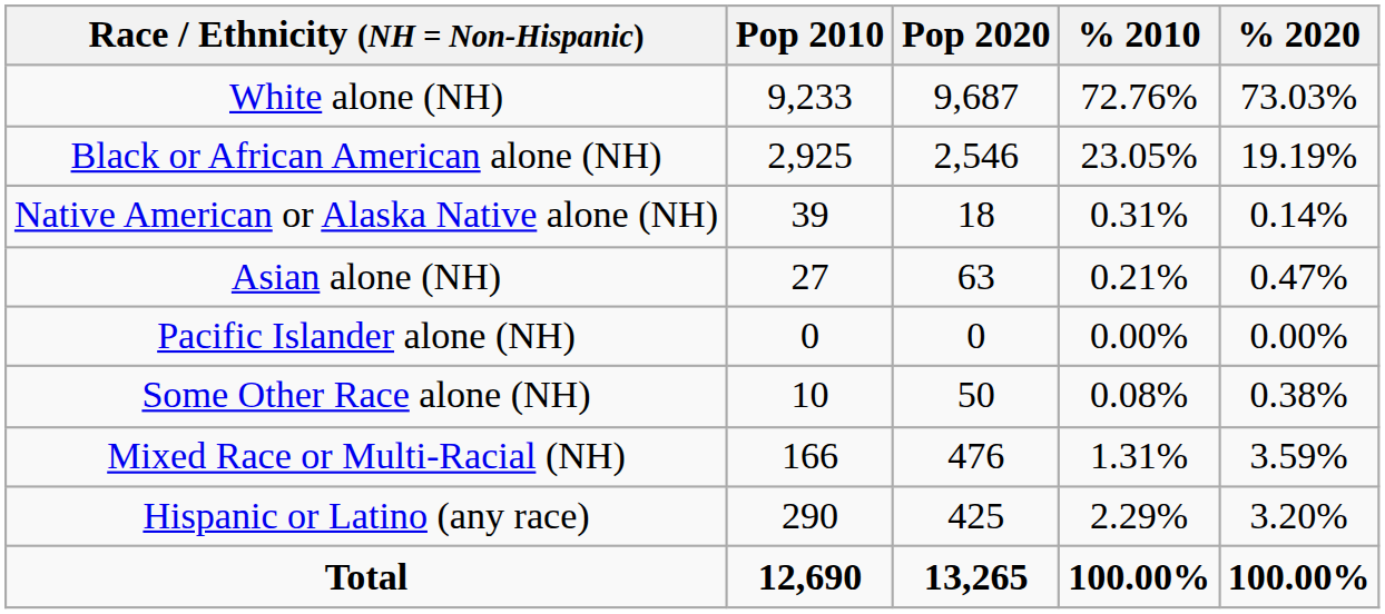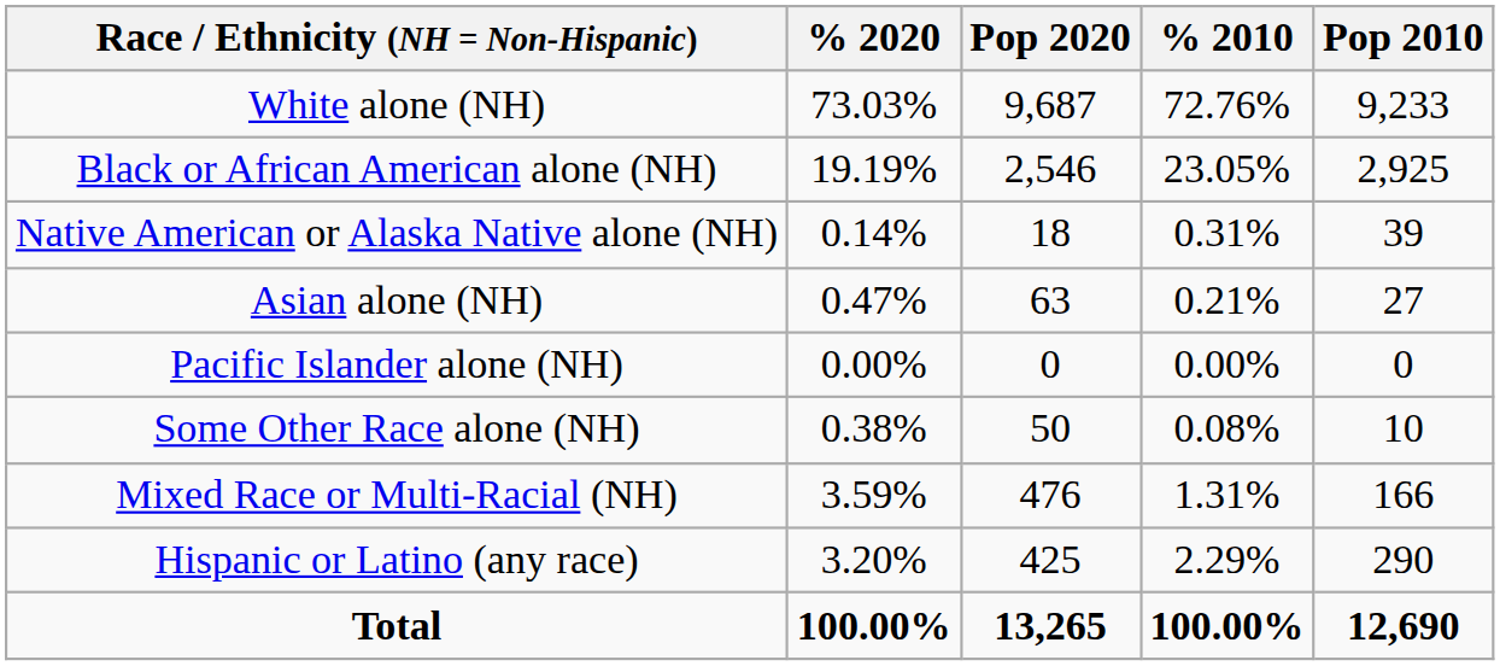 <table class="wikitable" style="text-align:center;">
 <tr>
 <th>Race / Ethnicity <small>(<em>NH = Non-Hispanic</em>)</small></th>
-<th>Pop 2010</th>
+<th>% 2020</th>
 <th>Pop 2020</th>
 <th>% 2010</th>
-<th>% 2020</th>
+<th>Pop 2010</th>
 </tr>
 <tr>
 <td><a href='#'>White</a> alone (NH)</td>
-<td>9,233</td>
+<td>73.03%</td>
 <td>9,687</td>
 <td>72.76%</td>
-<td>73.03%</td>
+<td>9,233</td>
 </tr>
 <tr>
 <td><a href='#'>Black or African American</a> alone (NH)</td>
-<td>2,925</td>
+<td>19.19%</td>
 <td>2,546</td>
 <td>23.05%</td>
-<td>19.19%</td>
+<td>2,925</td>
 </tr>
 <tr>
 <td><a href='#'>Native American</a> or <a href='#'>Alaska Native</a> alone (NH)</td>
-<td>39</td>
+<td>0.14%</td>
 <td>18</td>
 <td>0.31%</td>
-<td>0.14%</td>
+<td>39</td>
 </tr>
 <tr>
 <td><a href='#'>Asian</a> alone (NH)</td>
-<td>27</td>
+<td>0.47%</td>
 <td>63</td>
 <td>0.21%</td>
-<td>0.47%</td>
+<td>27</td>
 </tr>
 <tr>
 <td><a href='#'>Pacific Islander</a> alone (NH)</td>
-<td>0</td>
+<td>0.00%</td>
 <td>0</td>
 <td>0.00%</td>
-<td>0.00%</td>
+<td>0</td>
 </tr>
 <tr>
 <td><a href='#'>Some Other Race</a> alone (NH)</td>
-<td>10</td>
+<td>0.38%</td>
 <td>50</td>
 <td>0.08%</td>
-<td>0.38%</td>
+<td>10</td>
 </tr>
 <tr>
 <td><a href='#'>Mixed Race or Multi-Racial</a> (NH)</td>
-<td>166</td>
+<td>3.59%</td>
 <td>476</td>
 <td>1.31%</td>
-<td>3.59%</td>
+<td>166</td>
 </tr>
 <tr>
 <td><a href='#'>Hispanic or Latino</a> (any race)</td>
-<td>290</td>
+<td>3.20%</td>
 <td>425</td>
 <td>2.29%</td>
-<td>3.20%</td>
+<td>290</td>
 </tr>
 <tr>
 <td><strong>Total</strong></td>
-<td><strong>12,690</strong></td>
+<td><strong>100.00%</strong></td>
 <td><strong>13,265</strong></td>
 <td><strong>100.00%</strong></td>
-<td><strong>100.00%</strong></td>
+<td><strong>12,690</strong></td>
 </tr>
 </table>
